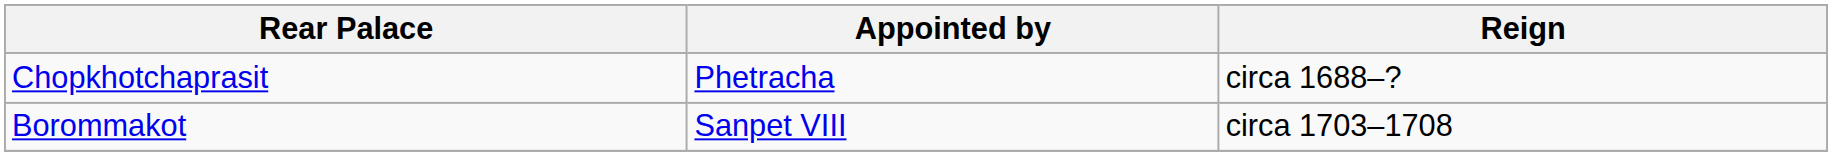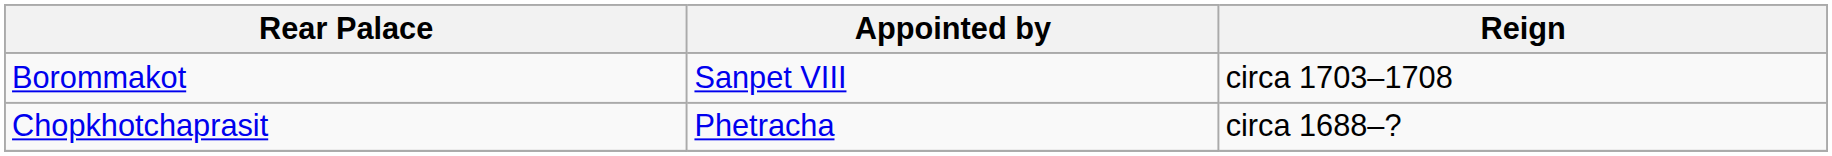 <table class="wikitable" border="1" width=60%>
 <tr>
 <th>Rear Palace</th>
 <th>Appointed by</th>
 <th>Reign</th>
 </tr>
 <tr>
+<td><a href='#'>Borommakot</a></td>
+<td><a href='#'>Sanpet VIII</a></td>
+<td>circa 1703–1708</td>
+</tr>
+<tr>
 <td><a href='#'>Chopkhotchaprasit</a></td>
 <td><a href='#'>Phetracha</a></td>
 <td>circa 1688–?</td>
 </tr>
 <tr>
-<td><a href='#'>Borommakot</a></td>
-<td><a href='#'>Sanpet VIII</a></td>
-<td>circa 1703–1708</td>
-</tr>
-<tr>
 </tr>
 </table>
